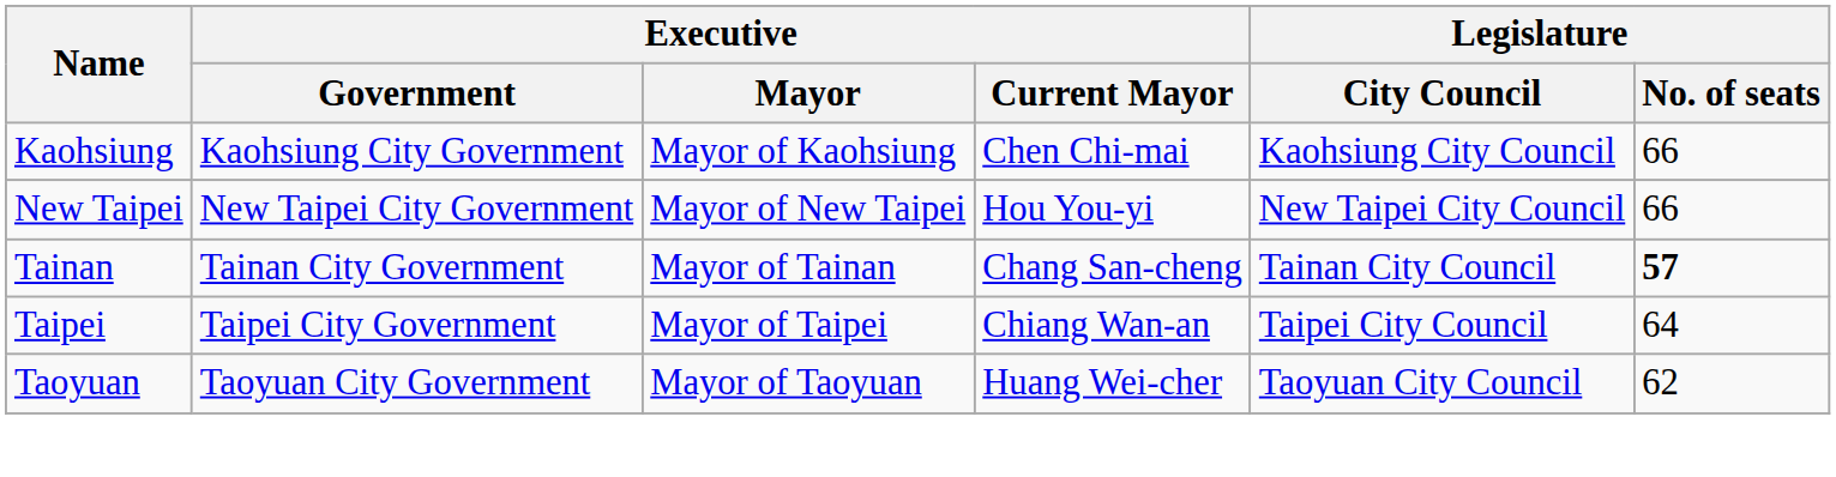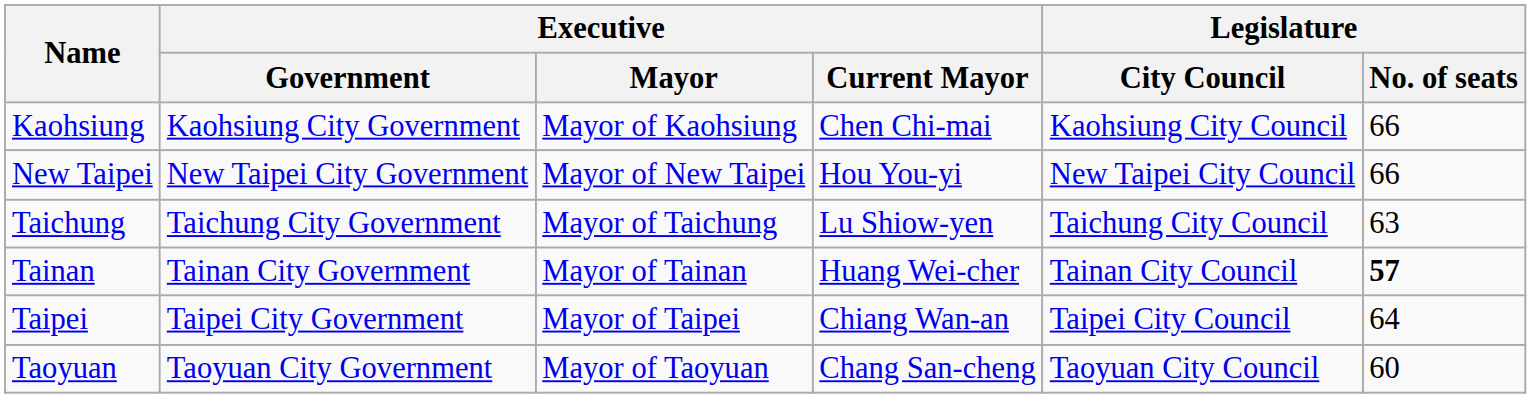 <table class=wikitable>
 <tr>
 <th rowspan=2>Name</th>
 <th colspan=3>Executive</th>
 <th colspan=2>Legislature</th>
 </tr>
 <tr>
 <th>Government</th>
 <th>Mayor</th>
 <th>Current Mayor</th>
 <th>City Council</th>
 <th>No. of seats</th>
 </tr>
 <tr>
 <td><a href='#'>Kaohsiung</a></td>
 <td><a href='#'>Kaohsiung City Government</a></td>
 <td><a href='#'>Mayor of Kaohsiung</a></td>
 <td><a href='#'>Chen Chi-mai</a></td>
 <td><a href='#'>Kaohsiung City Council</a></td>
 <td>66</td>
 </tr>
 <tr>
 <td><a href='#'>New Taipei</a></td>
 <td><a href='#'>New Taipei City Government</a></td>
 <td><a href='#'>Mayor of New Taipei</a></td>
 <td><a href='#'>Hou You-yi</a></td>
 <td><a href='#'>New Taipei City Council</a></td>
 <td>66</td>
 </tr>
 <tr>
+<td><a href='#'>Taichung</a></td>
+<td><a href='#'>Taichung City Government</a></td>
+<td><a href='#'>Mayor of Taichung</a></td>
+<td><a href='#'>Lu Shiow-yen</a></td>
+<td><a href='#'>Taichung City Council</a></td>
+<td>63</td>
+</tr>
+<tr>
 <td><a href='#'>Tainan</a></td>
 <td><a href='#'>Tainan City Government</a></td>
 <td><a href='#'>Mayor of Tainan</a></td>
-<td><a href='#'>Chang San-cheng</a></td>
+<td><a href='#'>Huang Wei-cher</a></td>
 <td><a href='#'>Tainan City Council</a></td>
 <td><strong>57</strong></td>
 </tr>
 <tr>
 <td><a href='#'>Taipei</a></td>
 <td><a href='#'>Taipei City Government</a></td>
 <td><a href='#'>Mayor of Taipei</a></td>
 <td><a href='#'>Chiang Wan-an</a></td>
 <td><a href='#'>Taipei City Council</a></td>
 <td>64</td>
 </tr>
 <tr>
 <td><a href='#'>Taoyuan</a></td>
 <td><a href='#'>Taoyuan City Government</a></td>
 <td><a href='#'>Mayor of Taoyuan</a></td>
-<td><a href='#'>Huang Wei-cher</a></td>
+<td><a href='#'>Chang San-cheng</a></td>
 <td><a href='#'>Taoyuan City Council</a></td>
-<td>62</td>
+<td>60</td>
 </tr>
 </table>
